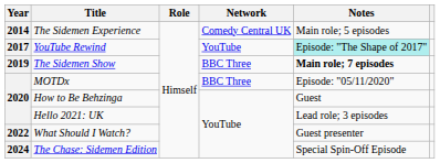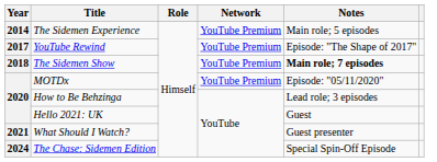 <table class="wikitable sortable plainrowheaders">
 <tr>
 <th scope="col">Year</th>
 <th scope="col">Title</th>
 <th scope="col">Role</th>
 <th scope="col">Network</th>
 <th scope="col" class="unsortable">Notes</th>
 <th scope="col" class="unsortable"></th>
 </tr>
 <tr>
 <th scope="row">2014</th>
 <td scope="row" data-sort-value="Sidemen Experience, The"><em>The Sidemen Experience</em></td>
 <td rowspan="8">Himself</td>
-<td><a href='#'>Comedy Central UK</a></td>
+<td><a href='#'>YouTube Premium</a></td>
 <td>Main role; 5 episodes</td>
 <td style="text-align:center;"></td>
 </tr>
 <tr>
 <th scope="row">2017</th>
 <td scope="row"><em><a href='#'>YouTube Rewind</a></em></td>
-<td><a href='#'>YouTube</a></td>
-<td style="background: paleturquoise;">Episode:  "The Shape of 2017"</td>
+<td><a href='#'>YouTube Premium</a></td>
+<td>Episode:  "The Shape of 2017"</td>
 <td style="text-align:center;"></td>
 </tr>
 <tr>
-<th scope="row">2019</th>
+<th scope="row">2018</th>
 <td scope="row" data-sort-value="Sidemen Show, The"><em><a href='#'>The Sidemen Show</a></em></td>
-<td><a href='#'>BBC Three</a></td>
+<td><a href='#'>YouTube Premium</a></td>
 <td><strong>Main role; 7 episodes</strong></td>
 <td style="text-align:center;"></td>
 </tr>
 <tr>
 <th scope="row"  rowspan="3">2020</th>
 <td scope="row"><em>MOTDx</em></td>
-<td><a href='#'>BBC Three</a></td>
+<td><a href='#'>YouTube Premium</a></td>
 <td>Episode: "05/11/2020"</td>
 <td style="text-align:center;"></td>
 </tr>
 <tr>
 <td scope="row"><em>How to Be Behzinga</em></td>
 <td rowspan="4">YouTube</td>
+<td>Lead role; 3 episodes</td>
+<td style="text-align:center;"></td>
+</tr>
+<tr>
+<td scope="row"><em>Hello 2021: UK</em></td>
 <td>Guest</td>
 <td style="text-align:center;"></td>
 </tr>
 <tr>
-<td scope="row"><em>Hello 2021: UK</em></td>
-<td>Lead role; 3 episodes</td>
-<td style="text-align:center;"></td>
-</tr>
-<tr>
-<th scope="row"  rowspan="1">2022</th>
+<th scope="row"  rowspan="1">2021</th>
 <td scope="row"><em>What Should I Watch?</em></td>
 <td>Guest presenter</td>
 <td style="text-align:center;"></td>
 </tr>
 <tr>
 <th rowspan="1" scope="row">2024</th>
 <td><em><a href='#'>The Chase: Sidemen Edition</a></em></td>
 <td>Special Spin-Off Episode</td>
 <td style="text-align:center;"></td>
 </tr>
 </table>
